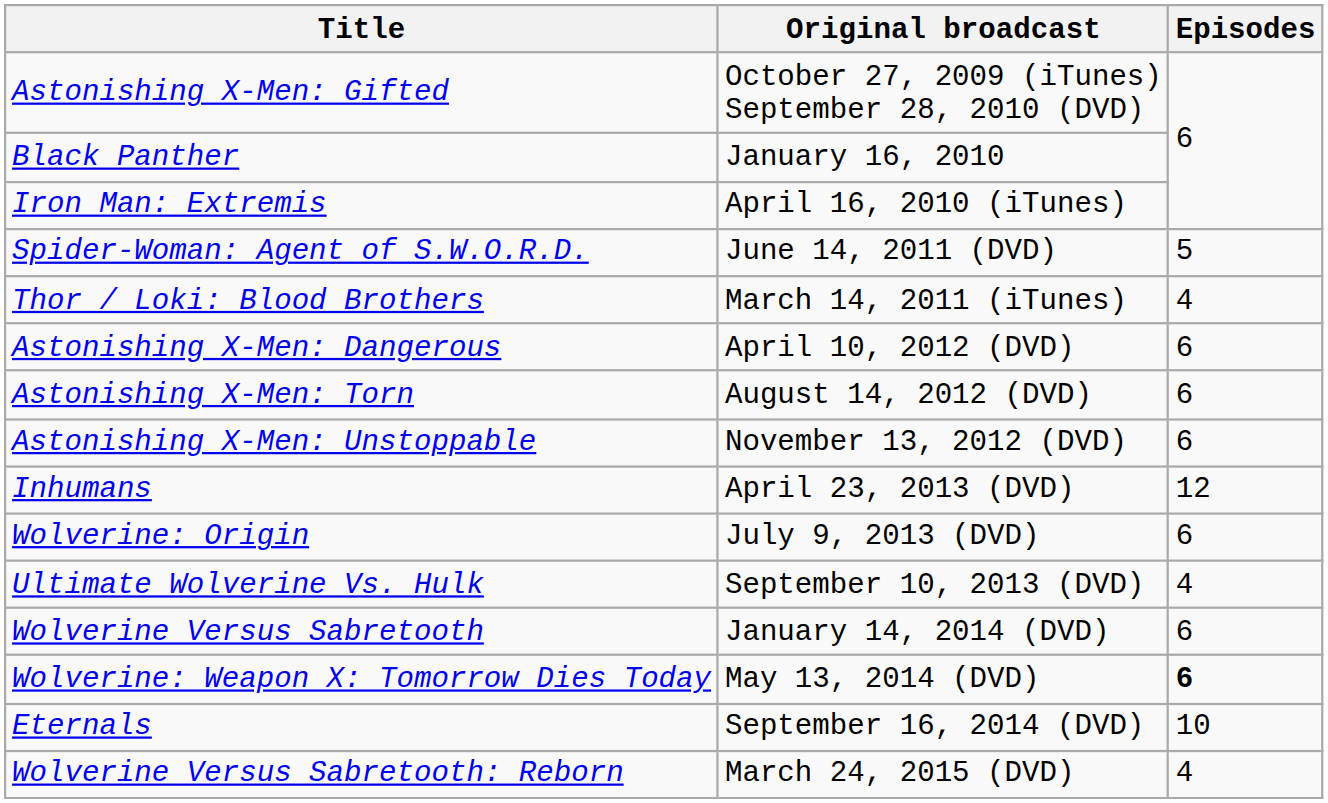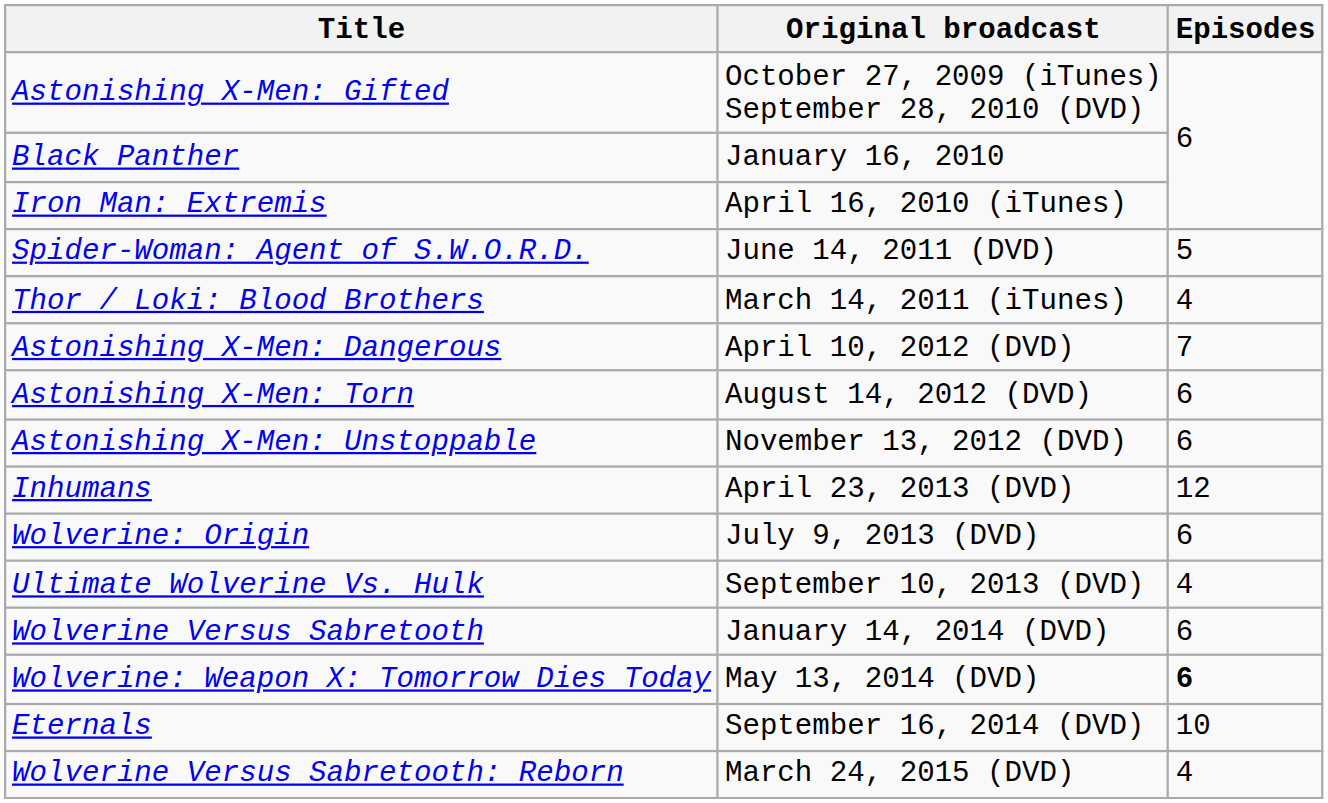 <table class="wikitable plainrowheaders" style="text-align:left">
 <tr>
 <th>Title</th>
 <th>Original broadcast</th>
 <th>Episodes</th>
 </tr>
 <tr>
 <td><em><a href='#'>Astonishing X-Men: Gifted</a></em></td>
 <td>October 27, 2009 (iTunes)<br>September 28, 2010 (DVD)</td>
 <td rowspan="3">6</td>
 </tr>
 <tr>
 <td><em><a href='#'>Black Panther</a></em></td>
 <td>January 16, 2010</td>
 </tr>
 <tr>
 <td><em><a href='#'>Iron Man: Extremis</a></em></td>
 <td>April 16, 2010 (iTunes)</td>
 </tr>
 <tr>
 <td><em><a href='#'>Spider-Woman: Agent of S.W.O.R.D.</a></em></td>
 <td>June 14, 2011 (DVD)</td>
 <td>5</td>
 </tr>
 <tr>
 <td><em><a href='#'>Thor / Loki: Blood Brothers</a></em></td>
 <td>March 14, 2011 (iTunes)</td>
 <td>4</td>
 </tr>
 <tr>
 <td><em><a href='#'>Astonishing X-Men: Dangerous</a></em></td>
 <td>April 10, 2012 (DVD)</td>
-<td>6</td>
+<td>7</td>
 </tr>
 <tr>
 <td><em><a href='#'>Astonishing X-Men: Torn</a></em></td>
 <td>August 14, 2012 (DVD)</td>
 <td>6</td>
 </tr>
 <tr>
 <td><em><a href='#'>Astonishing X-Men: Unstoppable</a></em></td>
 <td>November 13, 2012 (DVD)</td>
 <td>6</td>
 </tr>
 <tr>
 <td><em><a href='#'>Inhumans</a></em></td>
 <td>April 23, 2013 (DVD)</td>
 <td>12</td>
 </tr>
 <tr>
 <td><em><a href='#'>Wolverine: Origin</a></em></td>
 <td>July 9, 2013 (DVD)</td>
 <td>6</td>
 </tr>
 <tr>
 <td><em><a href='#'>Ultimate Wolverine Vs. Hulk</a></em></td>
 <td>September 10, 2013 (DVD)</td>
 <td>4</td>
 </tr>
 <tr>
 <td><em><a href='#'>Wolverine Versus Sabretooth</a></em></td>
 <td>January 14, 2014 (DVD)</td>
 <td>6</td>
 </tr>
 <tr>
 <td><em><a href='#'>Wolverine: Weapon X: Tomorrow Dies Today</a></em></td>
 <td>May 13, 2014 (DVD)</td>
 <td><strong>6</strong></td>
 </tr>
 <tr>
 <td><em><a href='#'>Eternals</a></em></td>
 <td>September 16, 2014 (DVD)</td>
 <td>10</td>
 </tr>
 <tr>
 <td><em><a href='#'>Wolverine Versus Sabretooth: Reborn</a></em></td>
 <td>March 24, 2015 (DVD)</td>
 <td>4</td>
 </tr>
 </table>
